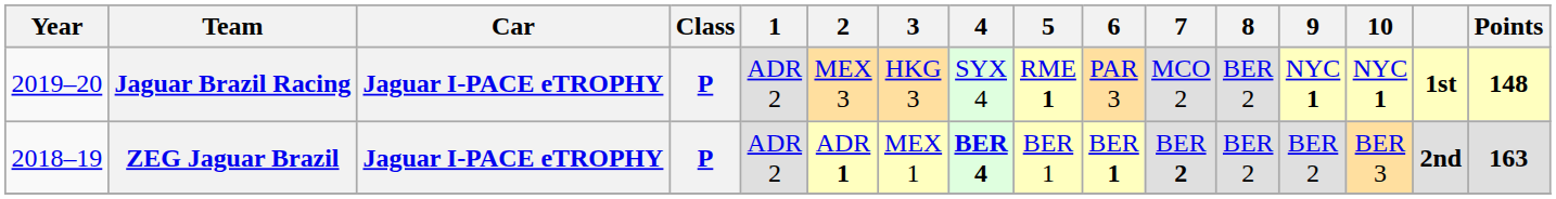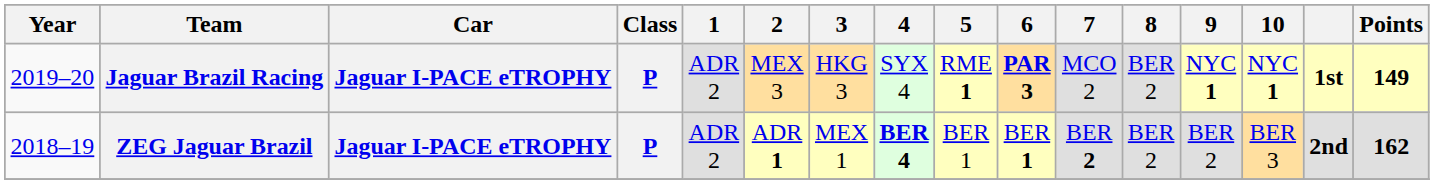 <table class="wikitable" style="font-size: 85%; text-align:center;">
 <tr valign="top">
 <th valign=middle>Year</th>
 <th valign=middle>Team</th>
 <th valign=middle>Car</th>
 <th valign=middle>Class</th>
 <th style="width:26px;">1</th>
 <th style="width:26px;">2</th>
 <th style="width:26px;">3</th>
 <th style="width:26px;">4</th>
 <th style="width:26px;">5</th>
 <th style="width:26px;">6</th>
 <th style="width:26px;">7</th>
 <th style="width:26px;">8</th>
 <th style="width:26px;">9</th>
 <th style="width:26px;">10</th>
 <th></th>
 <th valign="middle">Points</th>
 </tr>
 <tr>
 <td nowrap><a href='#'>2019–20</a></td>
 <th nowrap><a href='#'>Jaguar Brazil Racing</a></th>
 <th nowrap><a href='#'>Jaguar I-PACE eTROPHY</a></th>
 <th nowrap><a href='#'><strong><span>P</span></strong></a></th>
 <td style="background:#DFDFDF;"><a href='#'>ADR</a><br>2</td>
 <td style="background:#ffdf9f;"><a href='#'>MEX</a><br>3</td>
 <td style="background:#ffdf9f;"><a href='#'>HKG</a><br>3</td>
 <td style="background:#dfffdf;"><a href='#'>SYX</a><br>4</td>
 <td style="background:#ffffbf;"><a href='#'>RME</a><br><strong>1</strong></td>
-<td style="background:#ffdf9f;"><a href='#'>PAR</a><br>3</td>
+<td style="background:#ffdf9f;"><strong><a href='#'>PAR</a><br>3</strong></td>
 <td style="background:#dfdfdf;"><a href='#'>MCO</a><br>2</td>
 <td style="background:#dfdfdf;"><a href='#'>BER</a><br>2</td>
 <td style="background:#ffffbf;"><a href='#'>NYC</a><br><strong>1</strong></td>
 <td style="background:#ffffbf;"><a href='#'>NYC</a><br><strong>1</strong></td>
 <th style="background:#ffffbf;">1st</th>
-<th style="background:#ffffbf;">148</th>
+<th style="background:#ffffbf;">149</th>
 </tr>
 <tr>
 <td nowrap><a href='#'>2018–19</a></td>
 <th nowrap><a href='#'>ZEG  Jaguar Brazil</a></th>
 <th nowrap><a href='#'>Jaguar I-PACE eTROPHY</a></th>
 <th nowrap><a href='#'><strong><span>P</span></strong></a></th>
 <td style="background:#DFDFDF;"><a href='#'>ADR</a><br>2</td>
 <td style="background:#ffffbf;"><a href='#'>ADR</a><br><strong>1</strong></td>
 <td style="background:#ffffbf;"><a href='#'>MEX</a><br>1</td>
 <td style="background:#dfffdf;"><strong><a href='#'>BER</a><br>4</strong></td>
 <td style="background:#ffffbf;"><a href='#'>BER</a><br>1</td>
 <td style="background:#ffffbf;"><a href='#'>BER</a><br><strong>1</strong></td>
 <td style="background:#DFDFDF;"><a href='#'>BER</a><br><strong>2</strong></td>
 <td style="background:#DFDFDF;"><a href='#'>BER</a><br>2</td>
 <td style="background:#DFDFDF;"><a href='#'>BER</a><br>2</td>
 <td style="background:#ffdf9f;"><a href='#'>BER</a><br>3</td>
 <th style="background:#dfdfdf;">2nd</th>
-<th style="background:#dfdfdf;">163</th>
+<th style="background:#dfdfdf;">162</th>
 </tr>
 <tr>
 </tr>
 </table>
